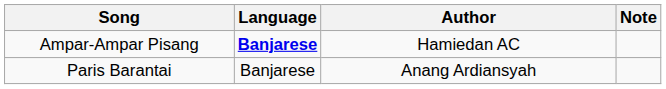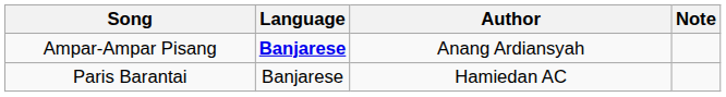 <table class="wikitable" style="width:50%;text-align:center">
 <tr>
 <th style="width:35%">Song</th>
 <th style="width:10%">Language</th>
 <th style="width:45%">Author</th>
 <th style="width:5%">Note</th>
 </tr>
 <tr>
 <td>Ampar-Ampar Pisang</td>
 <td><strong><a href='#'>Banjarese</a></strong></td>
-<td>Hamiedan AC</td>
+<td>Anang Ardiansyah</td>
 <td></td>
 </tr>
 <tr>
 <td>Paris Barantai</td>
 <td>Banjarese</td>
-<td>Anang Ardiansyah</td>
+<td>Hamiedan AC</td>
 <td></td>
 </tr>
 </table>
